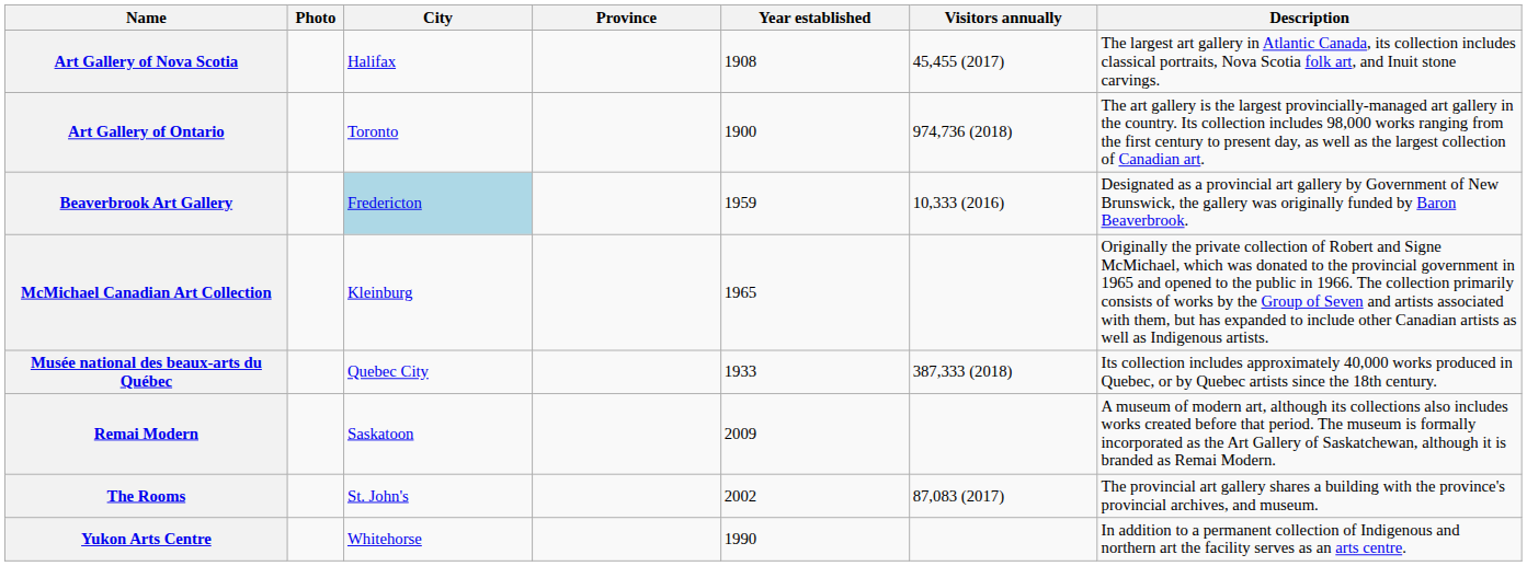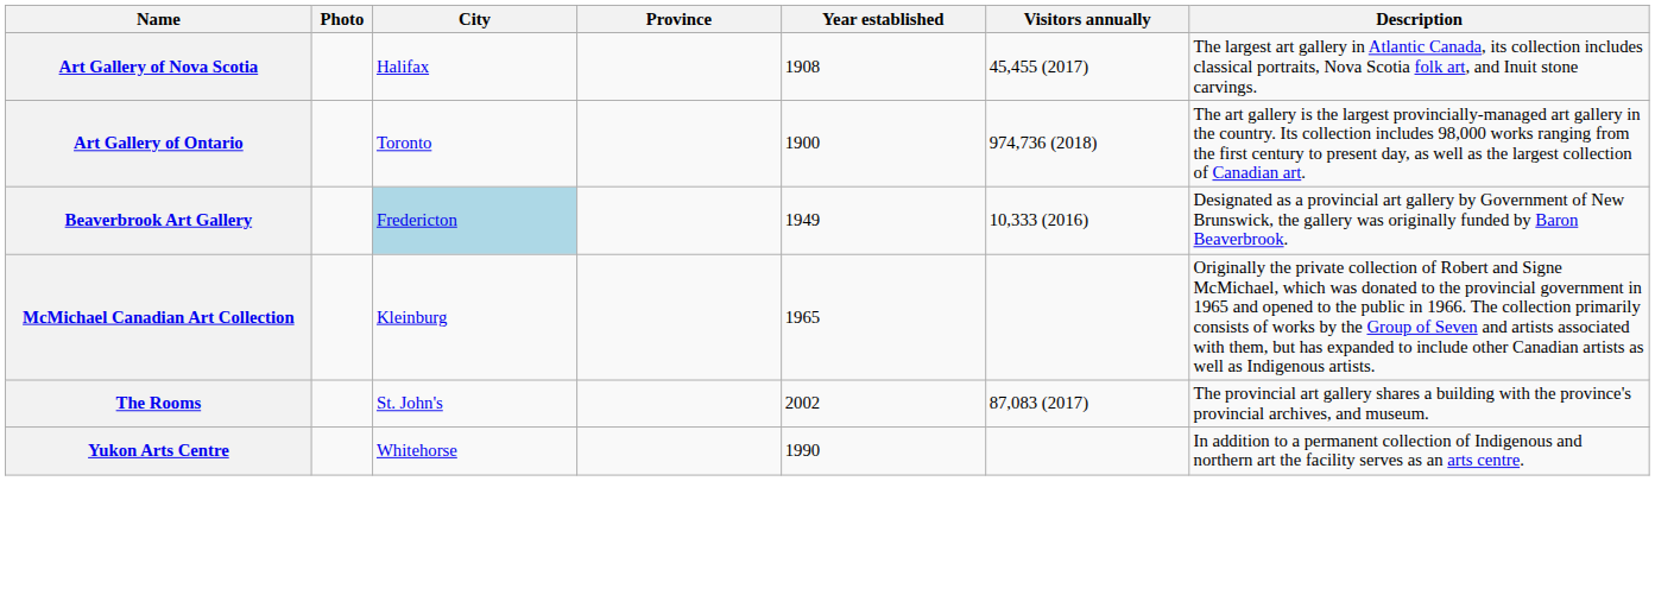 <table class="wikitable sortable plainrowheaders" width="95%">
 <tr>
 <th scope=col width=12%>Name</th>
 <th scope=col width=1%px class="unsortable">Photo</th>
 <th scope=col width=8%>City</th>
 <th scope=col width=8%>Province</th>
 <th scope=col width=8%>Year established</th>
 <th scope=col width=8%>Visitors annually</th>
 <th scope=col width=18% class="unsortable">Description</th>
 </tr>
 <tr>
 <th scope=row><a href='#'>Art Gallery of Nova Scotia</a></th>
 <td></td>
 <td><a href='#'>Halifax</a></td>
 <td></td>
 <td>1908</td>
 <td data-sort-value=5>45,455 (2017)</td>
 <td>The largest art gallery in <a href='#'>Atlantic Canada</a>, its collection includes classical portraits, Nova Scotia <a href='#'>folk art</a>, and Inuit stone carvings.</td>
 </tr>
 <tr>
 <th scope=row><a href='#'>Art Gallery of Ontario</a></th>
 <td></td>
 <td><a href='#'>Toronto</a></td>
 <td></td>
 <td>1900</td>
 <td data-sort-value=1>974,736 (2018)</td>
 <td>The art gallery is the largest provincially-managed art gallery in the country. Its collection includes 98,000 works ranging from the first century to present day, as well as the largest collection of <a href='#'>Canadian art</a>.</td>
 </tr>
 <tr>
 <th scope=row><a href='#'>Beaverbrook Art Gallery</a></th>
 <td></td>
 <td style="background: lightblue;"><a href='#'>Fredericton</a></td>
 <td></td>
-<td>1959</td>
+<td>1949</td>
 <td data-sort-value=6>10,333 (2016)</td>
 <td>Designated as a provincial art gallery by Government of New Brunswick, the gallery was originally funded by <a href='#'>Baron Beaverbrook</a>.</td>
 </tr>
 <tr>
 <th scope=row><a href='#'>McMichael Canadian Art Collection</a></th>
 <td></td>
 <td><a href='#'>Kleinburg</a></td>
 <td></td>
 <td>1965</td>
 <td data-sort-value=6></td>
 <td>Originally the private collection of Robert and Signe McMichael, which was donated to the provincial government in 1965 and opened to the public in 1966. The collection primarily consists of works by the <a href='#'>Group of Seven</a> and artists associated with them, but has expanded to include other Canadian artists as well as Indigenous artists.</td>
-</tr>
-<tr>
-<th scope=row><a href='#'>Musée national des beaux-arts du Québec</a></th>
-<td></td>
-<td><a href='#'>Quebec City</a></td>
-<td></td>
-<td>1933</td>
-<td data-sort-value=2>387,333 (2018)</td>
-<td>Its collection includes approximately 40,000 works produced in Quebec, or by Quebec artists since the 18th century.</td>
-</tr>
-<tr>
-<th scope=row><a href='#'>Remai Modern</a></th>
-<td></td>
-<td><a href='#'>Saskatoon</a></td>
-<td></td>
-<td>2009</td>
-<td data-sort-value=3></td>
-<td>A museum of modern art, although its collections also includes works created before that period. The museum is formally incorporated as the Art Gallery of Saskatchewan, although it is branded as Remai Modern.</td>
 </tr>
 <tr>
 <th scope=row><a href='#'>The Rooms</a></th>
 <td></td>
 <td><a href='#'>St. John's</a></td>
 <td></td>
 <td>2002</td>
 <td data-sort-value=3>87,083 (2017)</td>
 <td>The provincial art gallery shares a building with the province's provincial archives, and museum.</td>
 </tr>
 <tr>
 <th scope=row><a href='#'>Yukon Arts Centre</a></th>
 <td></td>
 <td><a href='#'>Whitehorse</a></td>
 <td></td>
 <td>1990</td>
 <td data-sort-value=7></td>
 <td>In addition to a permanent collection of Indigenous and northern art the facility serves as an <a href='#'>arts centre</a>.</td>
 </tr>
 </table>
